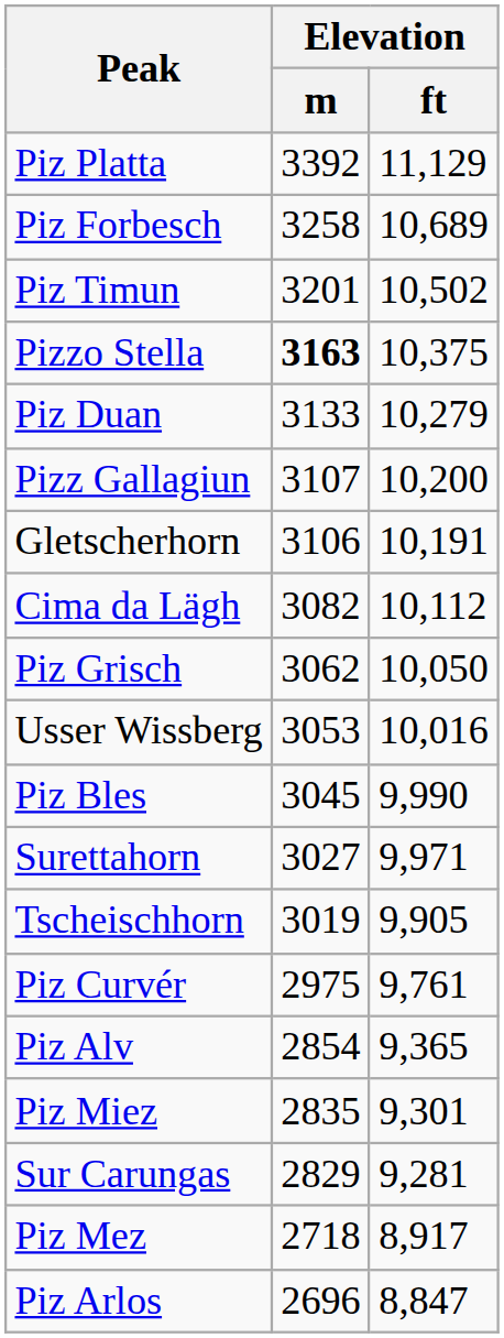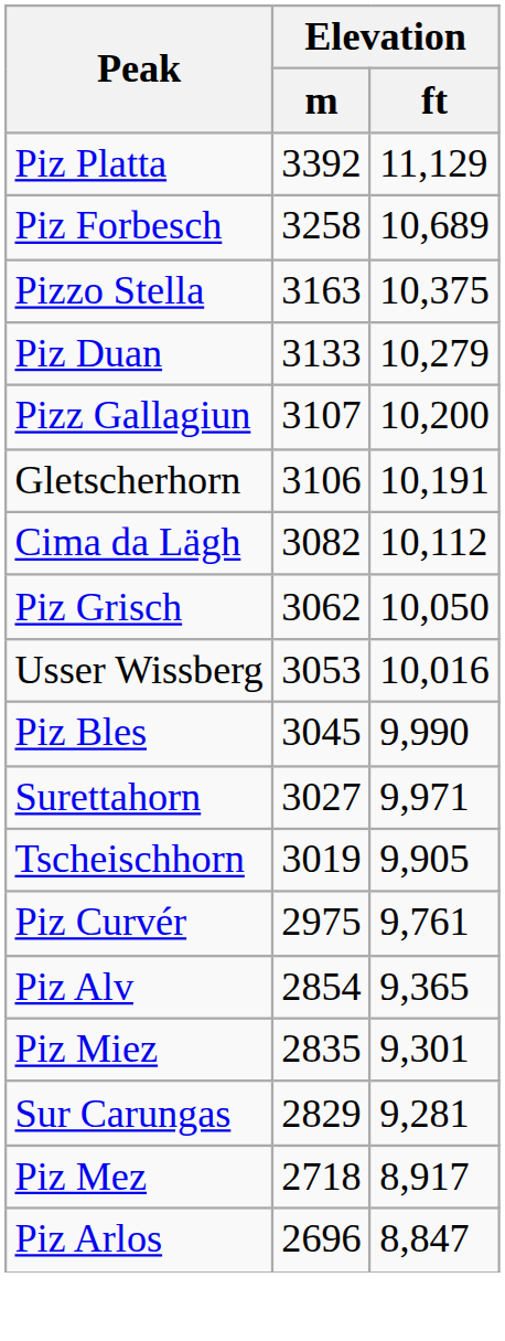 <table class="wikitable sortable">
 <tr>
 <th rowspan=2>Peak</th>
 <th colspan=2>Elevation</th>
 </tr>
 <tr>
 <th>m</th>
 <th>ft</th>
 </tr>
 <tr>
 <td><a href='#'>Piz Platta</a></td>
 <td>3392</td>
 <td>11,129</td>
 </tr>
 <tr>
 <td><a href='#'>Piz Forbesch</a></td>
 <td>3258</td>
 <td>10,689</td>
 </tr>
 <tr>
-<td><a href='#'>Piz Timun</a></td>
-<td>3201</td>
-<td>10,502</td>
-</tr>
-<tr>
 <td><a href='#'>Pizzo Stella</a></td>
-<td><strong>3163</strong></td>
+<td>3163</td>
 <td>10,375</td>
 </tr>
 <tr>
 <td><a href='#'>Piz Duan</a></td>
 <td>3133</td>
 <td>10,279</td>
 </tr>
 <tr>
 <td><a href='#'>Pizz Gallagiun</a></td>
 <td>3107</td>
 <td>10,200</td>
 </tr>
 <tr>
 <td>Gletscherhorn</td>
 <td>3106</td>
 <td>10,191</td>
 </tr>
 <tr>
 <td><a href='#'>Cima da Lägh</a></td>
 <td>3082</td>
 <td>10,112</td>
 </tr>
 <tr>
 <td><a href='#'>Piz Grisch</a></td>
 <td>3062</td>
 <td>10,050</td>
 </tr>
 <tr>
 <td>Usser Wissberg</td>
 <td>3053</td>
 <td>10,016</td>
 </tr>
 <tr>
 <td><a href='#'>Piz Bles</a></td>
 <td>3045</td>
 <td>9,990</td>
 </tr>
 <tr>
 <td><a href='#'>Surettahorn</a></td>
 <td>3027</td>
 <td>9,971</td>
 </tr>
 <tr>
 <td><a href='#'>Tscheischhorn</a></td>
 <td>3019</td>
 <td>9,905</td>
 </tr>
 <tr>
 <td><a href='#'>Piz Curvér</a></td>
 <td>2975</td>
 <td>9,761</td>
 </tr>
 <tr>
 <td><a href='#'>Piz Alv</a></td>
 <td>2854</td>
 <td>9,365</td>
 </tr>
 <tr>
 <td><a href='#'>Piz Miez</a></td>
 <td>2835</td>
 <td>9,301</td>
 </tr>
 <tr>
 <td><a href='#'>Sur Carungas</a></td>
 <td>2829</td>
 <td>9,281</td>
 </tr>
 <tr>
 <td><a href='#'>Piz Mez</a></td>
 <td>2718</td>
 <td>8,917</td>
 </tr>
 <tr>
 <td><a href='#'>Piz Arlos</a></td>
 <td>2696</td>
 <td>8,847</td>
 </tr>
 </table>
